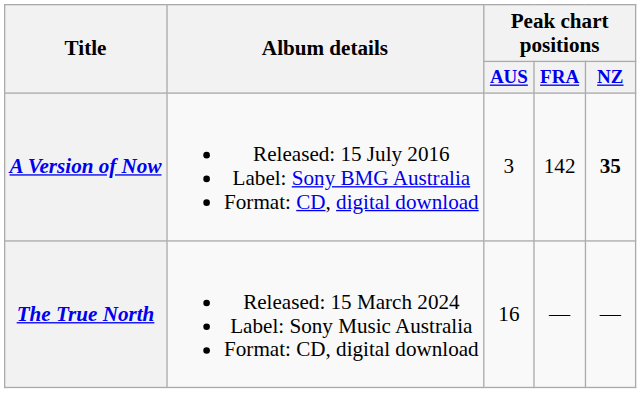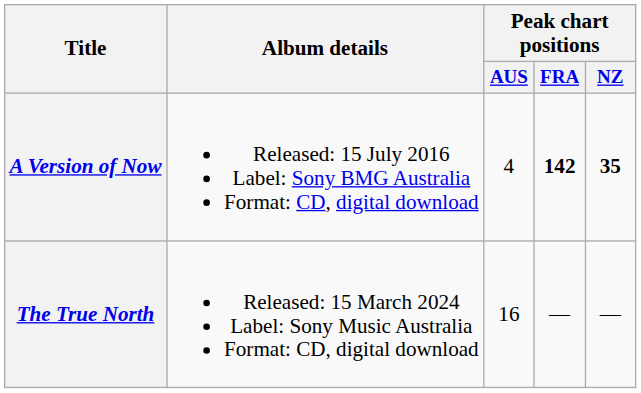 <table class="wikitable plainrowheaders" style="text-align:center;" border="1">
 <tr>
 <th scope="col" rowspan="2">Title</th>
 <th scope="col" rowspan="2">Album details</th>
 <th scope="col" colspan="3">Peak chart positions</th>
 </tr>
 <tr>
 <th scope="col" style="width:2.2em;font-size:90%;"><a href='#'>AUS</a><br></th>
 <th scope="col" style="width:2.2em;font-size:90%;"><a href='#'>FRA</a><br></th>
 <th scope="col" style="width:2.2em;font-size:90%;"><a href='#'>NZ</a><br></th>
 </tr>
 <tr>
 <th scope="row"><em><a href='#'>A Version of Now</a></em></th>
 <td><br><ul><li>Released: 15 July 2016</li><li>Label: <a href='#'>Sony BMG Australia</a></li><li>Format: <a href='#'>CD</a>, <a href='#'>digital download</a></li></ul></td>
-<td>3</td>
-<td>142</td>
+<td>4</td>
+<td><strong>142</strong></td>
 <td><strong>35</strong></td>
 </tr>
 <tr>
 <th scope="row"><em><a href='#'>The True North</a></em></th>
 <td><br><ul><li>Released: 15 March 2024</li><li>Label: Sony Music Australia</li><li>Format: CD, digital download</li></ul></td>
 <td>16<br></td>
 <td>—</td>
 <td>—</td>
 </tr>
 </table>
